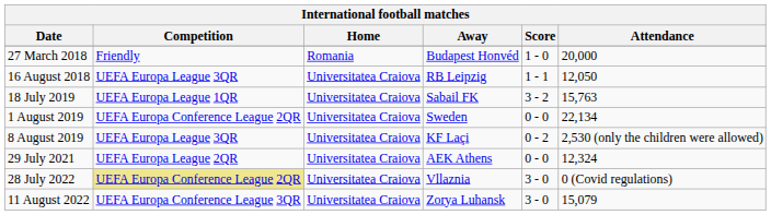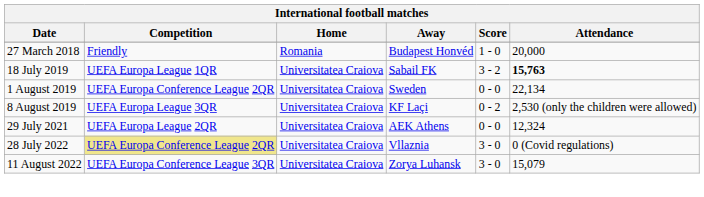 <table class="wikitable" style="text-align: left;font-size:100%;">
 <tr>
 <th colspan=6>International football matches</th>
 </tr>
 <tr>
 <th>Date</th>
 <th>Competition</th>
 <th>Home</th>
 <th>Away</th>
 <th>Score</th>
 <th>Attendance</th>
 </tr>
 <tr>
 </tr>
 <tr>
 <td>27 March 2018</td>
 <td><a href='#'>Friendly</a></td>
 <td> <a href='#'>Romania</a></td>
 <td> <a href='#'>Budapest Honvéd</a></td>
 <td>1 - 0</td>
 <td>20,000</td>
 </tr>
 <tr>
-<td>16 August 2018</td>
-<td><a href='#'>UEFA Europa League</a> <a href='#'>3QR</a></td>
-<td> <a href='#'>Universitatea Craiova</a></td>
-<td> <a href='#'>RB Leipzig</a></td>
-<td>1 - 1</td>
-<td>12,050</td>
-</tr>
-<tr>
 <td>18 July 2019</td>
 <td><a href='#'>UEFA Europa League</a> <a href='#'>1QR</a></td>
 <td> <a href='#'>Universitatea Craiova</a></td>
 <td> <a href='#'>Sabail FK</a></td>
 <td>3 - 2</td>
-<td>15,763</td>
+<td><strong>15,763</strong></td>
 </tr>
 <tr>
 <td>1 August 2019</td>
 <td><a href='#'>UEFA Europa Conference League</a> <a href='#'>2QR</a></td>
 <td> <a href='#'>Universitatea Craiova</a></td>
 <td> <a href='#'>Sweden</a></td>
 <td>0 - 0</td>
 <td>22,134</td>
 </tr>
 <tr>
 <td>8 August 2019</td>
 <td><a href='#'>UEFA Europa League</a> <a href='#'>3QR</a></td>
 <td> <a href='#'>Universitatea Craiova</a></td>
 <td> <a href='#'>KF Laçi</a></td>
 <td>0 - 2</td>
 <td>2,530 (only the children were allowed)</td>
 </tr>
 <tr>
 <td>29 July 2021</td>
 <td><a href='#'>UEFA Europa League</a> <a href='#'>2QR</a></td>
 <td> <a href='#'>Universitatea Craiova</a></td>
 <td> <a href='#'>AEK Athens</a></td>
 <td>0 - 0</td>
 <td>12,324</td>
 </tr>
 <tr>
 <td>28 July 2022</td>
 <td style="background: khaki;"><a href='#'>UEFA Europa Conference League</a> <a href='#'>2QR</a></td>
 <td> <a href='#'>Universitatea Craiova</a></td>
 <td> <a href='#'>Vllaznia</a></td>
 <td>3 - 0</td>
 <td>0 (Covid regulations)</td>
 </tr>
 <tr>
 <td>11 August 2022</td>
 <td><a href='#'>UEFA Europa Conference League</a> <a href='#'>3QR</a></td>
 <td> <a href='#'>Universitatea Craiova</a></td>
 <td> <a href='#'>Zorya Luhansk</a></td>
 <td>3 - 0</td>
 <td>15,079</td>
 </tr>
 </table>
